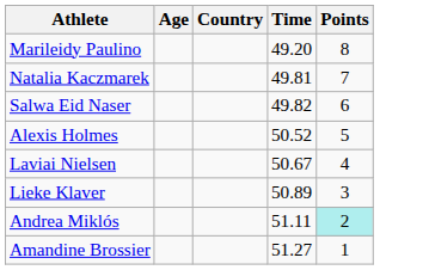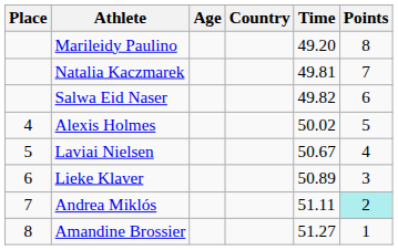 <table class="wikitable mw-datatable sortable">
 <tr>
+<th>Place</th>
 <th>Athlete</th>
 <th>Age</th>
 <th>Country</th>
 <th>Time</th>
 <th>Points</th>
 </tr>
 <tr>
+<td align=center></td>
 <td><a href='#'>Marileidy Paulino</a></td>
 <td></td>
 <td></td>
 <td>49.20</td>
 <td align=center>8</td>
 </tr>
 <tr>
+<td align=center></td>
 <td><a href='#'>Natalia Kaczmarek</a></td>
 <td></td>
 <td></td>
 <td>49.81</td>
 <td align=center>7</td>
 </tr>
 <tr>
+<td align=center></td>
 <td><a href='#'>Salwa Eid Naser</a></td>
 <td></td>
 <td></td>
 <td>49.82</td>
 <td align=center>6</td>
 </tr>
 <tr>
+<td align=center>4</td>
 <td><a href='#'>Alexis Holmes</a></td>
 <td></td>
 <td></td>
-<td>50.52</td>
+<td>50.02</td>
 <td align=center>5</td>
 </tr>
 <tr>
+<td align=center>5</td>
 <td><a href='#'>Laviai Nielsen</a></td>
 <td></td>
 <td></td>
 <td>50.67</td>
 <td align=center>4</td>
 </tr>
 <tr>
+<td align=center>6</td>
 <td><a href='#'>Lieke Klaver</a></td>
 <td></td>
 <td></td>
 <td>50.89</td>
 <td align=center>3</td>
 </tr>
 <tr>
+<td align=center>7</td>
 <td><a href='#'>Andrea Miklós</a></td>
 <td></td>
 <td></td>
 <td>51.11</td>
 <td align=center style="background: paleturquoise;">2</td>
 </tr>
 <tr>
+<td align=center>8</td>
 <td><a href='#'>Amandine Brossier</a></td>
 <td></td>
 <td></td>
 <td>51.27</td>
 <td align=center>1</td>
 </tr>
 </table>
